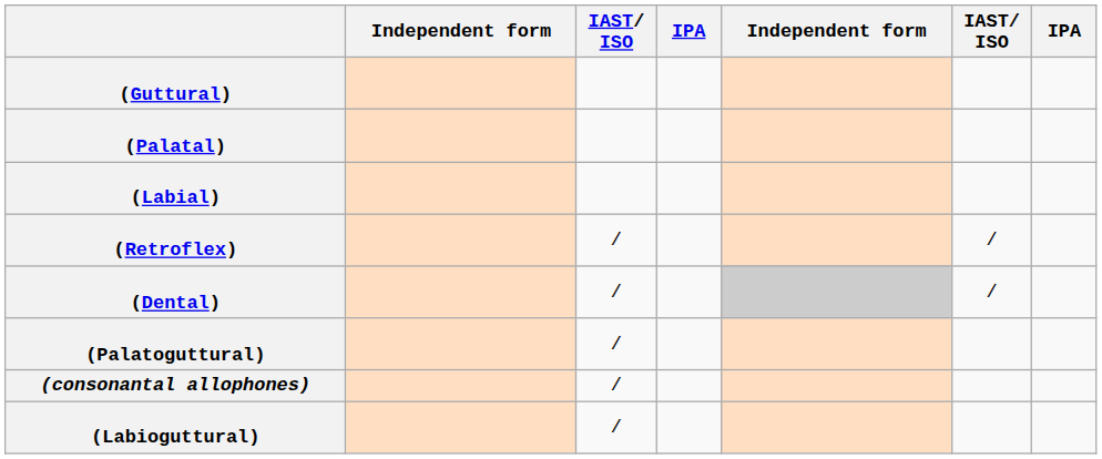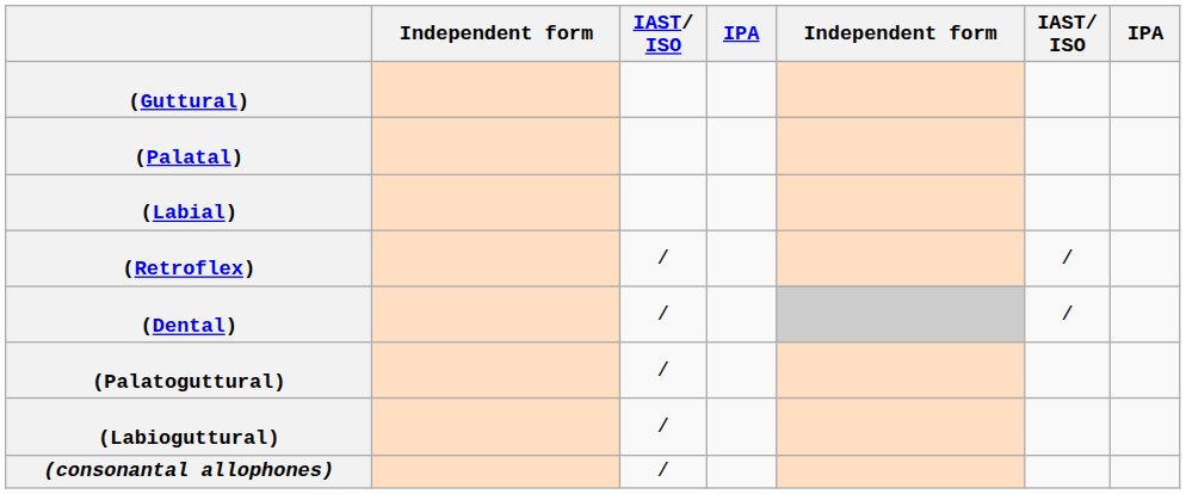 <table class="wikitable" style="text-align:center; width:60%">
 <tr>
 <th></th>
 <th>Independent form</th>
 <th><a href='#'>IAST</a>/<br><a href='#'>ISO</a></th>
 <th style="width:3em"><a href='#'>IPA</a></th>
 <th>Independent form</th>
 <th>IAST/<br>ISO</th>
 <th style="width:3em">IPA</th>
 </tr>
 <tr>
 <th><em></em><br>(<a href='#'>Guttural</a>)</th>
 <td style="background:#ffdec1; font-size:24px;"></td>
 <td></td>
 <td></td>
 <td style="background:#ffdec1; font-size:24px;"></td>
 <td></td>
 <td></td>
 </tr>
 <tr>
 <th><em></em><br>(<a href='#'>Palatal</a>)</th>
 <td style="background:#ffdec1; font-size:24px;"></td>
 <td></td>
 <td></td>
 <td style="background:#ffdec1; font-size:24px;"></td>
 <td></td>
 <td></td>
 </tr>
 <tr>
 <th><em></em><br>(<a href='#'>Labial</a>)</th>
 <td style="background:#ffdec1; font-size:24px;"></td>
 <td></td>
 <td></td>
 <td style="background:#ffdec1; font-size:24px;"></td>
 <td></td>
 <td></td>
 </tr>
 <tr>
 <th><em></em><br>(<a href='#'>Retroflex</a>)</th>
 <td style="background:#ffdec1; font-size:24px;"></td>
 <td>/</td>
 <td></td>
 <td style="background:#ffdec1; font-size:24px;"></td>
 <td>/</td>
 <td></td>
 </tr>
 <tr>
 <th><em></em><br>(<a href='#'>Dental</a>)</th>
 <td style="background:#ffdec1; font-size:24px;"></td>
 <td>/</td>
 <td></td>
 <td style="background:#ccc; font-size:24px;"></td>
 <td>/</td>
 <td></td>
 </tr>
 <tr>
 <th><em></em><br>(Palatoguttural)</th>
 <td style="background:#ffdec1; font-size:24px;"></td>
 <td>/</td>
 <td></td>
 <td style="background:#ffdec1; font-size:24px;"></td>
 <td></td>
 <td></td>
 </tr>
 <tr>
+<th><em></em><br>(Labioguttural)</th>
+<td style="background:#ffdec1; font-size:24px;"></td>
+<td>/</td>
+<td></td>
+<td style="background:#ffdec1; font-size:24px;"></td>
+<td></td>
+<td></td>
+</tr>
+<tr>
 <th><em>(consonantal allophones)</em></th>
 <td style="background:#ffdec1; font-size:24px;"></td>
 <td>/</td>
 <td></td>
 <td style="background:#ffdec1; font-size:24px;"></td>
 <td></td>
 <td></td>
 </tr>
-<tr>
-<th><em></em><br>(Labioguttural)</th>
-<td style="background:#ffdec1; font-size:24px;"></td>
-<td>/</td>
-<td></td>
-<td style="background:#ffdec1; font-size:24px;"></td>
-<td></td>
-<td></td>
-</tr>
 </table>
